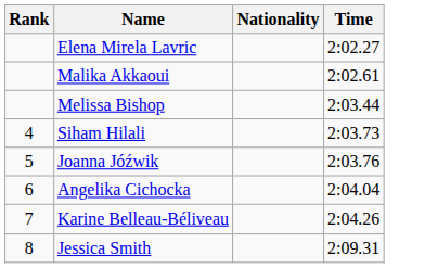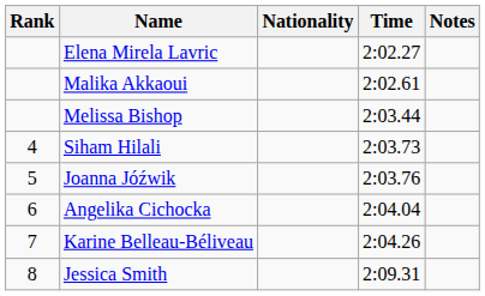 <table class="wikitable sortable" style="text-align:center;font-size:95%">
 <tr>
 <th>Rank</th>
 <th>Name</th>
 <th>Nationality</th>
 <th>Time</th>
+<th>Notes</th>
 </tr>
 <tr>
 <td></td>
 <td align=left><a href='#'>Elena Mirela Lavric</a></td>
 <td align=left></td>
 <td>2:02.27</td>
+<td></td>
 </tr>
 <tr>
 <td></td>
 <td align=left><a href='#'>Malika Akkaoui</a></td>
 <td align=left></td>
 <td>2:02.61</td>
+<td></td>
 </tr>
 <tr>
 <td></td>
 <td align=left><a href='#'>Melissa Bishop</a></td>
 <td align=left></td>
 <td>2:03.44</td>
+<td></td>
 </tr>
 <tr>
 <td>4</td>
 <td align=left><a href='#'>Siham Hilali</a></td>
 <td align=left></td>
 <td>2:03.73</td>
+<td></td>
 </tr>
 <tr>
 <td>5</td>
 <td align=left><a href='#'>Joanna Jóźwik</a></td>
 <td align=left></td>
 <td>2:03.76</td>
+<td></td>
 </tr>
 <tr>
 <td>6</td>
 <td align=left><a href='#'>Angelika Cichocka</a></td>
 <td align=left></td>
 <td>2:04.04</td>
+<td></td>
 </tr>
 <tr>
 <td>7</td>
 <td align=left><a href='#'>Karine Belleau-Béliveau</a></td>
 <td align=left></td>
 <td>2:04.26</td>
+<td></td>
 </tr>
 <tr>
 <td>8</td>
 <td align=left><a href='#'>Jessica Smith</a></td>
 <td align=left></td>
 <td>2:09.31</td>
+<td></td>
 </tr>
 </table>
